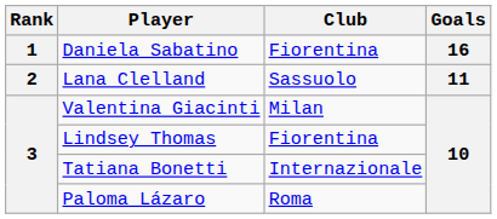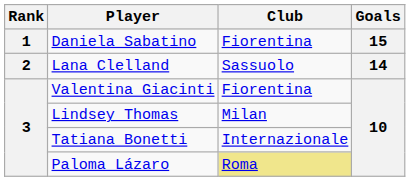 <table class="wikitable" style="text-align:center">
 <tr>
 <th>Rank</th>
 <th>Player</th>
 <th>Club</th>
 <th>Goals</th>
 </tr>
 <tr>
 <th>1</th>
 <td align="left"> <a href='#'>Daniela Sabatino</a></td>
 <td align="left"><a href='#'>Fiorentina</a></td>
-<th>16</th>
+<th>15</th>
 </tr>
 <tr>
 <th>2</th>
 <td align="left"> <a href='#'>Lana Clelland</a></td>
 <td align="left"><a href='#'>Sassuolo</a></td>
-<th>11</th>
+<th>14</th>
 </tr>
 <tr>
 <th rowspan=4>3</th>
 <td align="left"> <a href='#'>Valentina Giacinti</a></td>
-<td align="left"><a href='#'>Milan</a></td>
+<td align="left"><a href='#'>Fiorentina</a></td>
 <th rowspan=4>10</th>
 </tr>
 <tr>
 <td align="left"> <a href='#'>Lindsey Thomas</a></td>
-<td align="left"><a href='#'>Fiorentina</a></td>
+<td align="left"><a href='#'>Milan</a></td>
 </tr>
 <tr>
 <td align="left"> <a href='#'>Tatiana Bonetti</a></td>
 <td align="left"><a href='#'>Internazionale</a></td>
 </tr>
 <tr>
 <td align="left"> <a href='#'>Paloma Lázaro</a></td>
-<td align="left"><a href='#'>Roma</a></td>
+<td align="left" style="background: khaki;"><a href='#'>Roma</a></td>
 </tr>
 </table>
